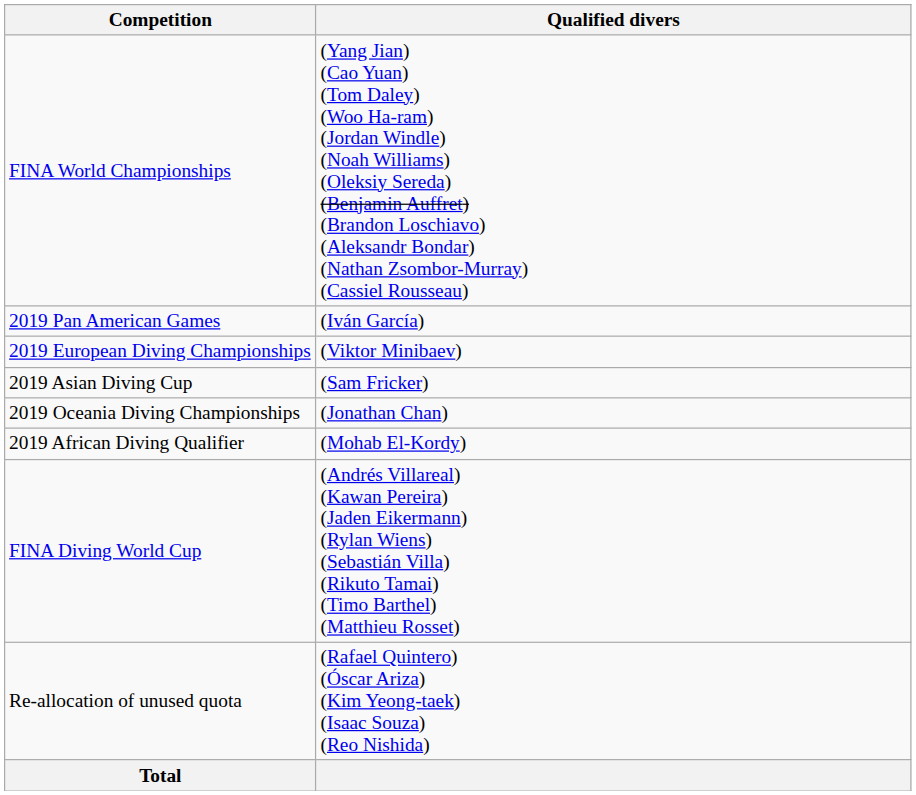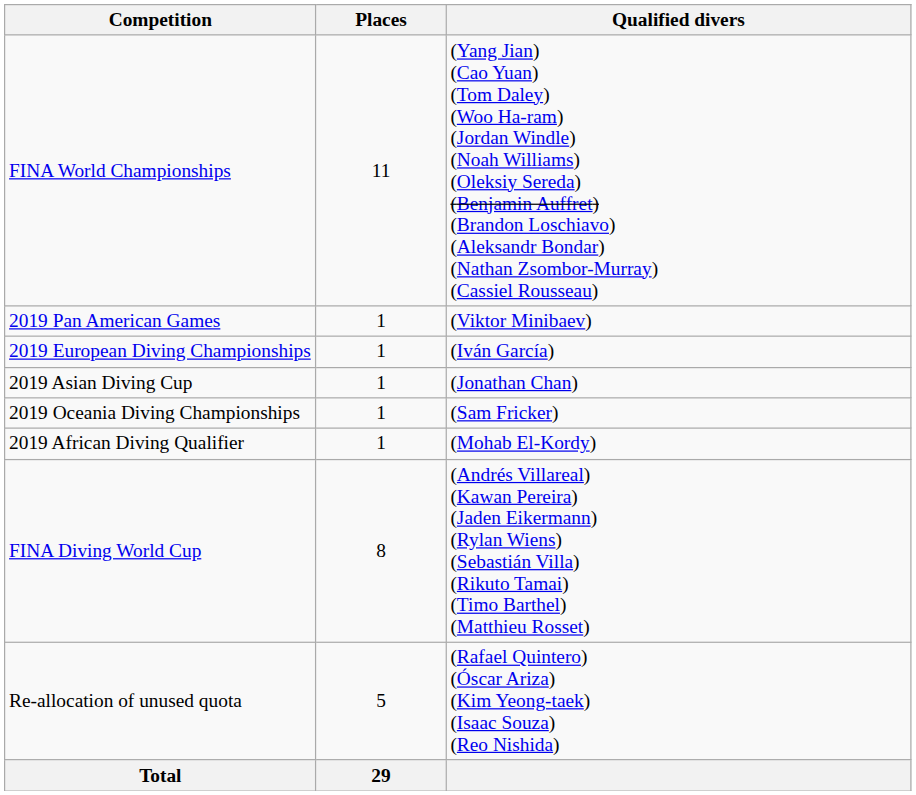 <table class="wikitable" width=750>
 <tr>
 <th width=250>Competition</th>
+<th width=100>Places</th>
 <th>Qualified divers</th>
 </tr>
 <tr>
 <td><a href='#'>FINA World Championships</a></td>
+<td style="text-align:center">11</td>
 <td> (<a href='#'>Yang Jian</a>)<br> (<a href='#'>Cao Yuan</a>)<br> (<a href='#'>Tom Daley</a>)<br> (<a href='#'>Woo Ha-ram</a>)<br> (<a href='#'>Jordan Windle</a>)<br> (<a href='#'>Noah Williams</a>)<br> (<a href='#'>Oleksiy Sereda</a>)<br> <s> (<a href='#'>Benjamin Auffret</a>)</s> <br> (<a href='#'>Brandon Loschiavo</a>)<br> (<a href='#'>Aleksandr Bondar</a>)<br> (<a href='#'>Nathan Zsombor-Murray</a>)<br> (<a href='#'>Cassiel Rousseau</a>)</td>
 </tr>
 <tr>
 <td><a href='#'>2019 Pan American Games</a></td>
+<td style="text-align:center">1</td>
+<td> (<a href='#'>Viktor Minibaev</a>)</td>
+</tr>
+<tr>
+<td><a href='#'>2019 European Diving Championships</a></td>
+<td style="text-align:center">1</td>
 <td> (<a href='#'>Iván García</a>)</td>
 </tr>
 <tr>
-<td><a href='#'>2019 European Diving Championships</a></td>
-<td> (<a href='#'>Viktor Minibaev</a>)</td>
+<td>2019 Asian Diving Cup</td>
+<td style="text-align:center">1</td>
+<td> (<a href='#'>Jonathan Chan</a>)</td>
 </tr>
 <tr>
-<td>2019 Asian Diving Cup</td>
+<td>2019 Oceania Diving Championships</td>
+<td style="text-align:center">1</td>
 <td> (<a href='#'>Sam Fricker</a>)</td>
 </tr>
 <tr>
-<td>2019 Oceania Diving Championships</td>
-<td> (<a href='#'>Jonathan Chan</a>)</td>
-</tr>
-<tr>
 <td>2019 African Diving Qualifier</td>
+<td style="text-align:center">1</td>
 <td> (<a href='#'>Mohab El-Kordy</a>)</td>
 </tr>
 <tr>
 <td><a href='#'>FINA Diving World Cup</a></td>
+<td style="text-align:center">8</td>
 <td> (<a href='#'>Andrés Villareal</a>)<br> (<a href='#'>Kawan Pereira</a>)<br> (<a href='#'>Jaden Eikermann</a>)<br> (<a href='#'>Rylan Wiens</a>)<br> (<a href='#'>Sebastián Villa</a>)<br> (<a href='#'>Rikuto Tamai</a>)<br> (<a href='#'>Timo Barthel</a>)<br> (<a href='#'>Matthieu Rosset</a>)</td>
 </tr>
 <tr>
 <td>Re-allocation of unused quota</td>
+<td style="text-align:center">5</td>
 <td> (<a href='#'>Rafael Quintero</a>)<br> (<a href='#'>Óscar Ariza</a>)<br>  (<a href='#'>Kim Yeong-taek</a>)<br> (<a href='#'>Isaac Souza</a>)<br> (<a href='#'>Reo Nishida</a>)</td>
 </tr>
 <tr>
 <th>Total</th>
+<th>29</th>
 <th></th>
 </tr>
 </table>
